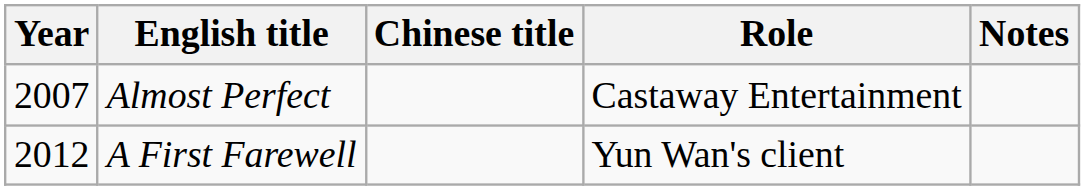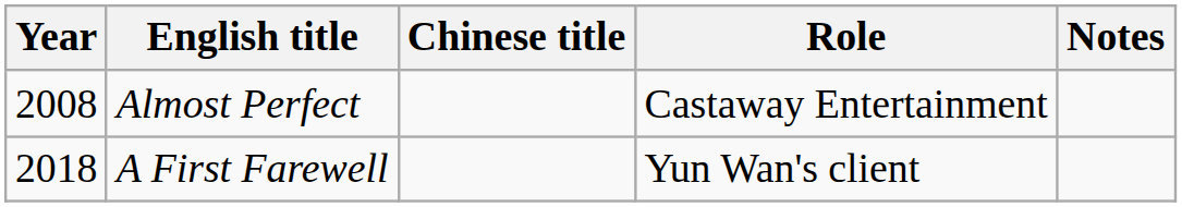 <table class="wikitable">
 <tr>
 <th>Year</th>
 <th>English title</th>
 <th>Chinese title</th>
 <th>Role</th>
 <th>Notes</th>
 </tr>
 <tr>
-<td>2007</td>
+<td>2008</td>
 <td><em>Almost Perfect</em></td>
 <td></td>
 <td>Castaway Entertainment</td>
 <td></td>
 </tr>
 <tr>
-<td>2012</td>
+<td>2018</td>
 <td><em>A First Farewell</em></td>
 <td></td>
 <td>Yun Wan's client</td>
 <td></td>
 </tr>
 </table>
